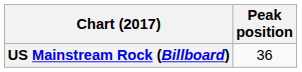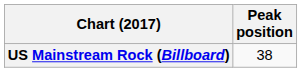 <table class="wikitable plainrowheaders" style="text-align:center">
 <tr>
 <th>Chart (2017)</th>
 <th>Peak<br>position</th>
 </tr>
 <tr>
 <th scope="row">US <a href='#'>Mainstream Rock</a> (<em><a href='#'>Billboard</a></em>)</th>
-<td>36</td>
+<td>38</td>
 </tr>
 </table>
